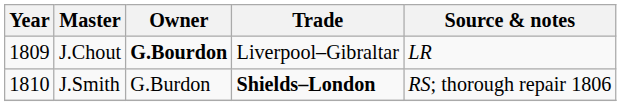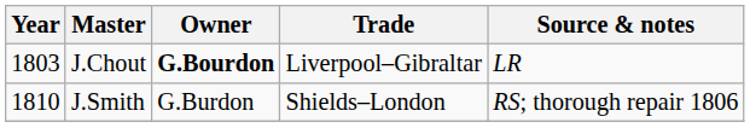 <table class=" wikitable">
 <tr>
 <th>Year</th>
 <th>Master</th>
 <th>Owner</th>
 <th>Trade</th>
 <th>Source & notes</th>
 </tr>
 <tr>
-<td>1809</td>
+<td>1803</td>
 <td>J.Chout</td>
 <td><strong>G.Bourdon</strong></td>
 <td>Liverpool–Gibraltar</td>
 <td><em>LR</em></td>
 </tr>
 <tr>
 <td>1810</td>
 <td>J.Smith</td>
 <td>G.Burdon</td>
-<td><strong>Shields–London</strong></td>
+<td>Shields–London</td>
 <td><em>RS</em>; thorough repair 1806</td>
 </tr>
 <tr>
 </tr>
 </table>
